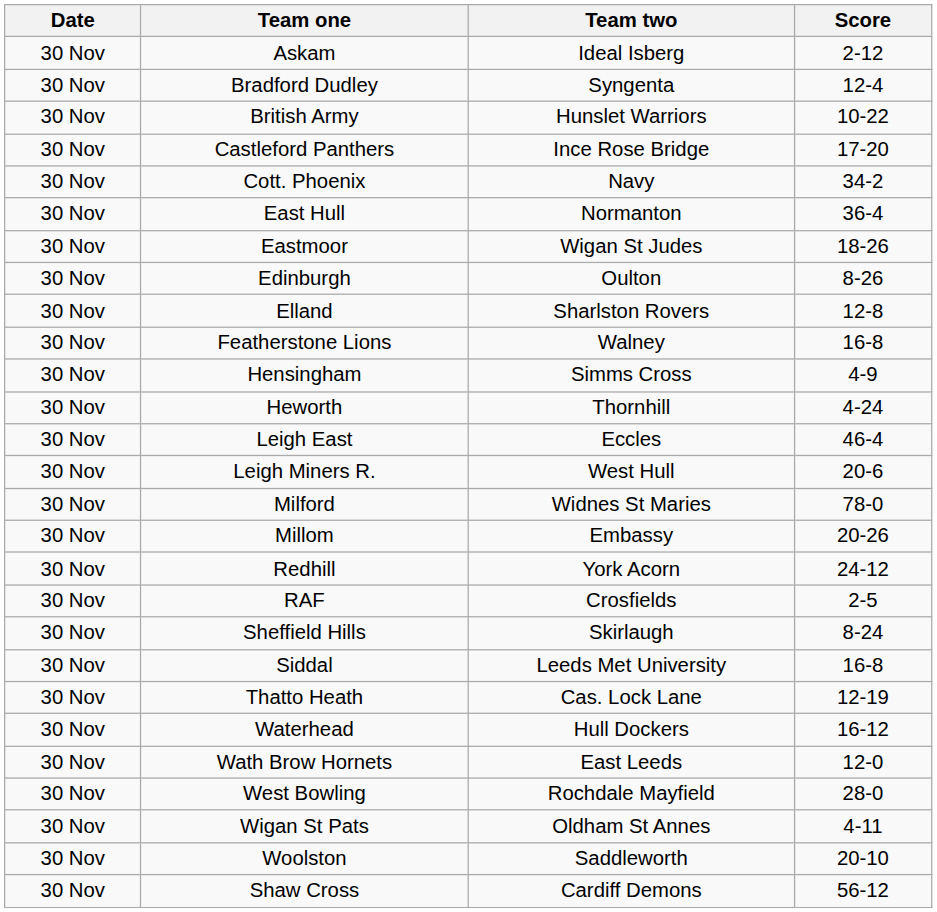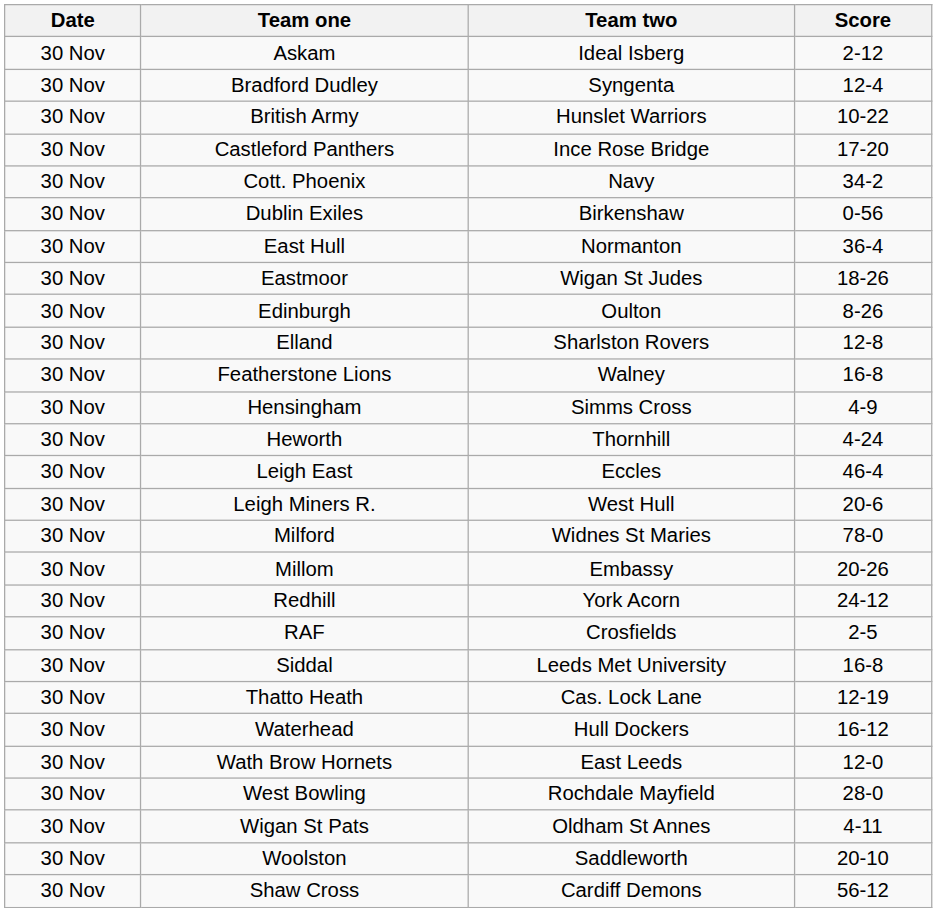 <table class="wikitable" style="text-align: center">
 <tr>
 <th width=100>Date</th>
 <th width=250>Team one</th>
 <th width=250>Team two</th>
 <th width=100>Score</th>
 </tr>
 <tr>
 <td>30 Nov</td>
 <td>Askam</td>
 <td>Ideal Isberg</td>
 <td>2-12</td>
 </tr>
 <tr>
 <td>30 Nov</td>
 <td>Bradford Dudley</td>
 <td>Syngenta</td>
 <td>12-4</td>
 </tr>
 <tr>
 <td>30 Nov</td>
 <td>British Army</td>
 <td>Hunslet Warriors</td>
 <td>10-22</td>
 </tr>
 <tr>
 <td>30 Nov</td>
 <td>Castleford Panthers</td>
 <td>Ince Rose Bridge</td>
 <td>17-20</td>
 </tr>
 <tr>
 <td>30 Nov</td>
 <td>Cott. Phoenix</td>
 <td>Navy</td>
 <td>34-2</td>
+</tr>
+<tr>
+<td>30 Nov</td>
+<td>Dublin Exiles</td>
+<td>Birkenshaw</td>
+<td>0-56</td>
 </tr>
 <tr>
 <td>30 Nov</td>
 <td>East Hull</td>
 <td>Normanton</td>
 <td>36-4</td>
 </tr>
 <tr>
 <td>30 Nov</td>
 <td>Eastmoor</td>
 <td>Wigan St Judes</td>
 <td>18-26</td>
 </tr>
 <tr>
 <td>30 Nov</td>
 <td>Edinburgh</td>
 <td>Oulton</td>
 <td>8-26</td>
 </tr>
 <tr>
 <td>30 Nov</td>
 <td>Elland</td>
 <td>Sharlston Rovers</td>
 <td>12-8</td>
 </tr>
 <tr>
 <td>30 Nov</td>
 <td>Featherstone Lions</td>
 <td>Walney</td>
 <td>16-8</td>
 </tr>
 <tr>
 <td>30 Nov</td>
 <td>Hensingham</td>
 <td>Simms Cross</td>
 <td>4-9</td>
 </tr>
 <tr>
 <td>30 Nov</td>
 <td>Heworth</td>
 <td>Thornhill</td>
 <td>4-24</td>
 </tr>
 <tr>
 <td>30 Nov</td>
 <td>Leigh East</td>
 <td>Eccles</td>
 <td>46-4</td>
 </tr>
 <tr>
 <td>30 Nov</td>
 <td>Leigh Miners R.</td>
 <td>West Hull</td>
 <td>20-6</td>
 </tr>
 <tr>
 <td>30 Nov</td>
 <td>Milford</td>
 <td>Widnes St Maries</td>
 <td>78-0</td>
 </tr>
 <tr>
 <td>30 Nov</td>
 <td>Millom</td>
 <td>Embassy</td>
 <td>20-26</td>
 </tr>
 <tr>
 <td>30 Nov</td>
 <td>Redhill</td>
 <td>York Acorn</td>
 <td>24-12</td>
 </tr>
 <tr>
 <td>30 Nov</td>
 <td>RAF</td>
 <td>Crosfields</td>
 <td>2-5</td>
 </tr>
 <tr>
 <td>30 Nov</td>
-<td>Sheffield Hills</td>
-<td>Skirlaugh</td>
-<td>8-24</td>
-</tr>
-<tr>
-<td>30 Nov</td>
 <td>Siddal</td>
 <td>Leeds Met University</td>
 <td>16-8</td>
 </tr>
 <tr>
 <td>30 Nov</td>
 <td>Thatto Heath</td>
 <td>Cas. Lock Lane</td>
 <td>12-19</td>
 </tr>
 <tr>
 <td>30 Nov</td>
 <td>Waterhead</td>
 <td>Hull Dockers</td>
 <td>16-12</td>
 </tr>
 <tr>
 <td>30 Nov</td>
 <td>Wath Brow Hornets</td>
 <td>East Leeds</td>
 <td>12-0</td>
 </tr>
 <tr>
 <td>30 Nov</td>
 <td>West Bowling</td>
 <td>Rochdale Mayfield</td>
 <td>28-0</td>
 </tr>
 <tr>
 <td>30 Nov</td>
 <td>Wigan St Pats</td>
 <td>Oldham St Annes</td>
 <td>4-11</td>
 </tr>
 <tr>
 <td>30 Nov</td>
 <td>Woolston</td>
 <td>Saddleworth</td>
 <td>20-10</td>
 </tr>
 <tr>
 <td>30 Nov</td>
 <td>Shaw Cross</td>
 <td>Cardiff Demons</td>
 <td>56-12</td>
 </tr>
 </table>
